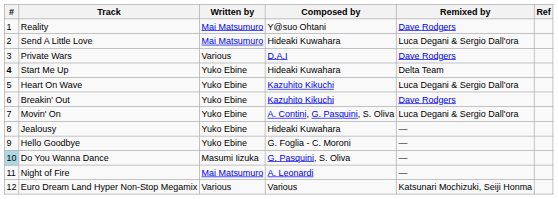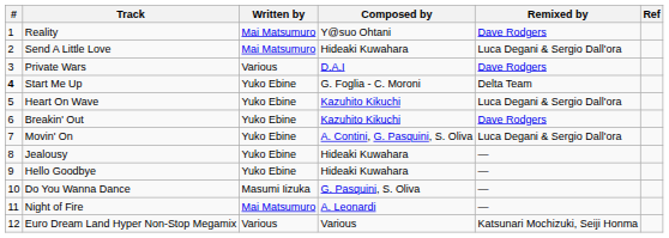 <table class="wikitable" style="font-size: small;">
 <tr>
 <th>#</th>
 <th>Track</th>
 <th>Written by</th>
 <th>Composed by</th>
 <th>Remixed by</th>
 <th>Ref</th>
 </tr>
 <tr>
 <td>1</td>
 <td>Reality </td>
 <td><a href='#'>Mai Matsumuro</a></td>
 <td>Y@suo Ohtani</td>
 <td><a href='#'>Dave Rodgers</a></td>
 <td></td>
 </tr>
 <tr>
 <td>2</td>
 <td>Send A Little Love </td>
 <td><a href='#'>Mai Matsumuro</a></td>
 <td>Hideaki Kuwahara</td>
 <td>Luca Degani & Sergio Dall'ora</td>
 <td></td>
 </tr>
 <tr>
 <td>3</td>
 <td>Private Wars </td>
 <td>Various</td>
 <td><a href='#'>D.A.I</a></td>
 <td><a href='#'>Dave Rodgers</a></td>
 <td></td>
 </tr>
 <tr>
 <td><strong>4</strong></td>
 <td>Start Me Up </td>
 <td>Yuko Ebine</td>
-<td>Hideaki Kuwahara</td>
+<td>G. Foglia - C. Moroni</td>
 <td>Delta Team</td>
 <td></td>
 </tr>
 <tr>
 <td>5</td>
 <td>Heart On Wave </td>
 <td>Yuko Ebine</td>
 <td><a href='#'>Kazuhito Kikuchi</a></td>
 <td>Luca Degani & Sergio Dall'ora</td>
 <td></td>
 </tr>
 <tr>
 <td>6</td>
 <td>Breakin' Out </td>
 <td>Yuko Ebine</td>
 <td><a href='#'>Kazuhito Kikuchi</a></td>
 <td><a href='#'>Dave Rodgers</a></td>
 <td></td>
 </tr>
 <tr>
 <td>7</td>
 <td>Movin' On </td>
 <td>Yuko Ebine</td>
 <td><a href='#'>A. Contini</a>, <a href='#'>G. Pasquini</a>, S. Oliva</td>
 <td>Luca Degani & Sergio Dall'ora</td>
 <td></td>
 </tr>
 <tr>
 <td>8</td>
 <td>Jealousy</td>
 <td>Yuko Ebine</td>
 <td>Hideaki Kuwahara</td>
 <td>—</td>
 <td></td>
 </tr>
 <tr>
 <td>9</td>
 <td>Hello Goodbye</td>
 <td>Yuko Ebine</td>
-<td>G. Foglia - C. Moroni</td>
+<td>Hideaki Kuwahara</td>
 <td>—</td>
 <td></td>
 </tr>
 <tr>
-<td style="background: lightblue;">10</td>
+<td>10</td>
 <td>Do You Wanna Dance</td>
 <td>Masumi Iizuka</td>
 <td><a href='#'>G. Pasquini</a>, S. Oliva</td>
 <td>—</td>
 <td></td>
 </tr>
 <tr>
 <td>11</td>
 <td>Night of Fire</td>
 <td><a href='#'>Mai Matsumuro</a></td>
 <td><a href='#'>A. Leonardi</a></td>
 <td>—</td>
 <td></td>
 </tr>
 <tr>
 <td>12</td>
 <td>Euro Dream Land Hyper Non-Stop Megamix</td>
 <td>Various</td>
 <td>Various</td>
 <td>Katsunari Mochizuki, Seiji Honma</td>
 <td></td>
 </tr>
 </table>
